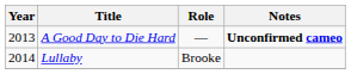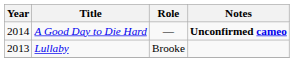 <table class="wikitable sortable">
 <tr>
 <th>Year</th>
 <th>Title</th>
 <th>Role</th>
 <th class="unsortable">Notes</th>
 </tr>
 <tr>
-<td>2013</td>
+<td>2014</td>
 <td><em><a href='#'>A Good Day to Die Hard</a></em></td>
 <td align="center">—</td>
 <td><strong>Unconfirmed <a href='#'>cameo</a></strong></td>
 </tr>
 <tr>
-<td>2014</td>
+<td>2013</td>
 <td><em><a href='#'>Lullaby</a></em></td>
 <td>Brooke</td>
 <td></td>
 </tr>
 <tr>
 </tr>
 </table>
